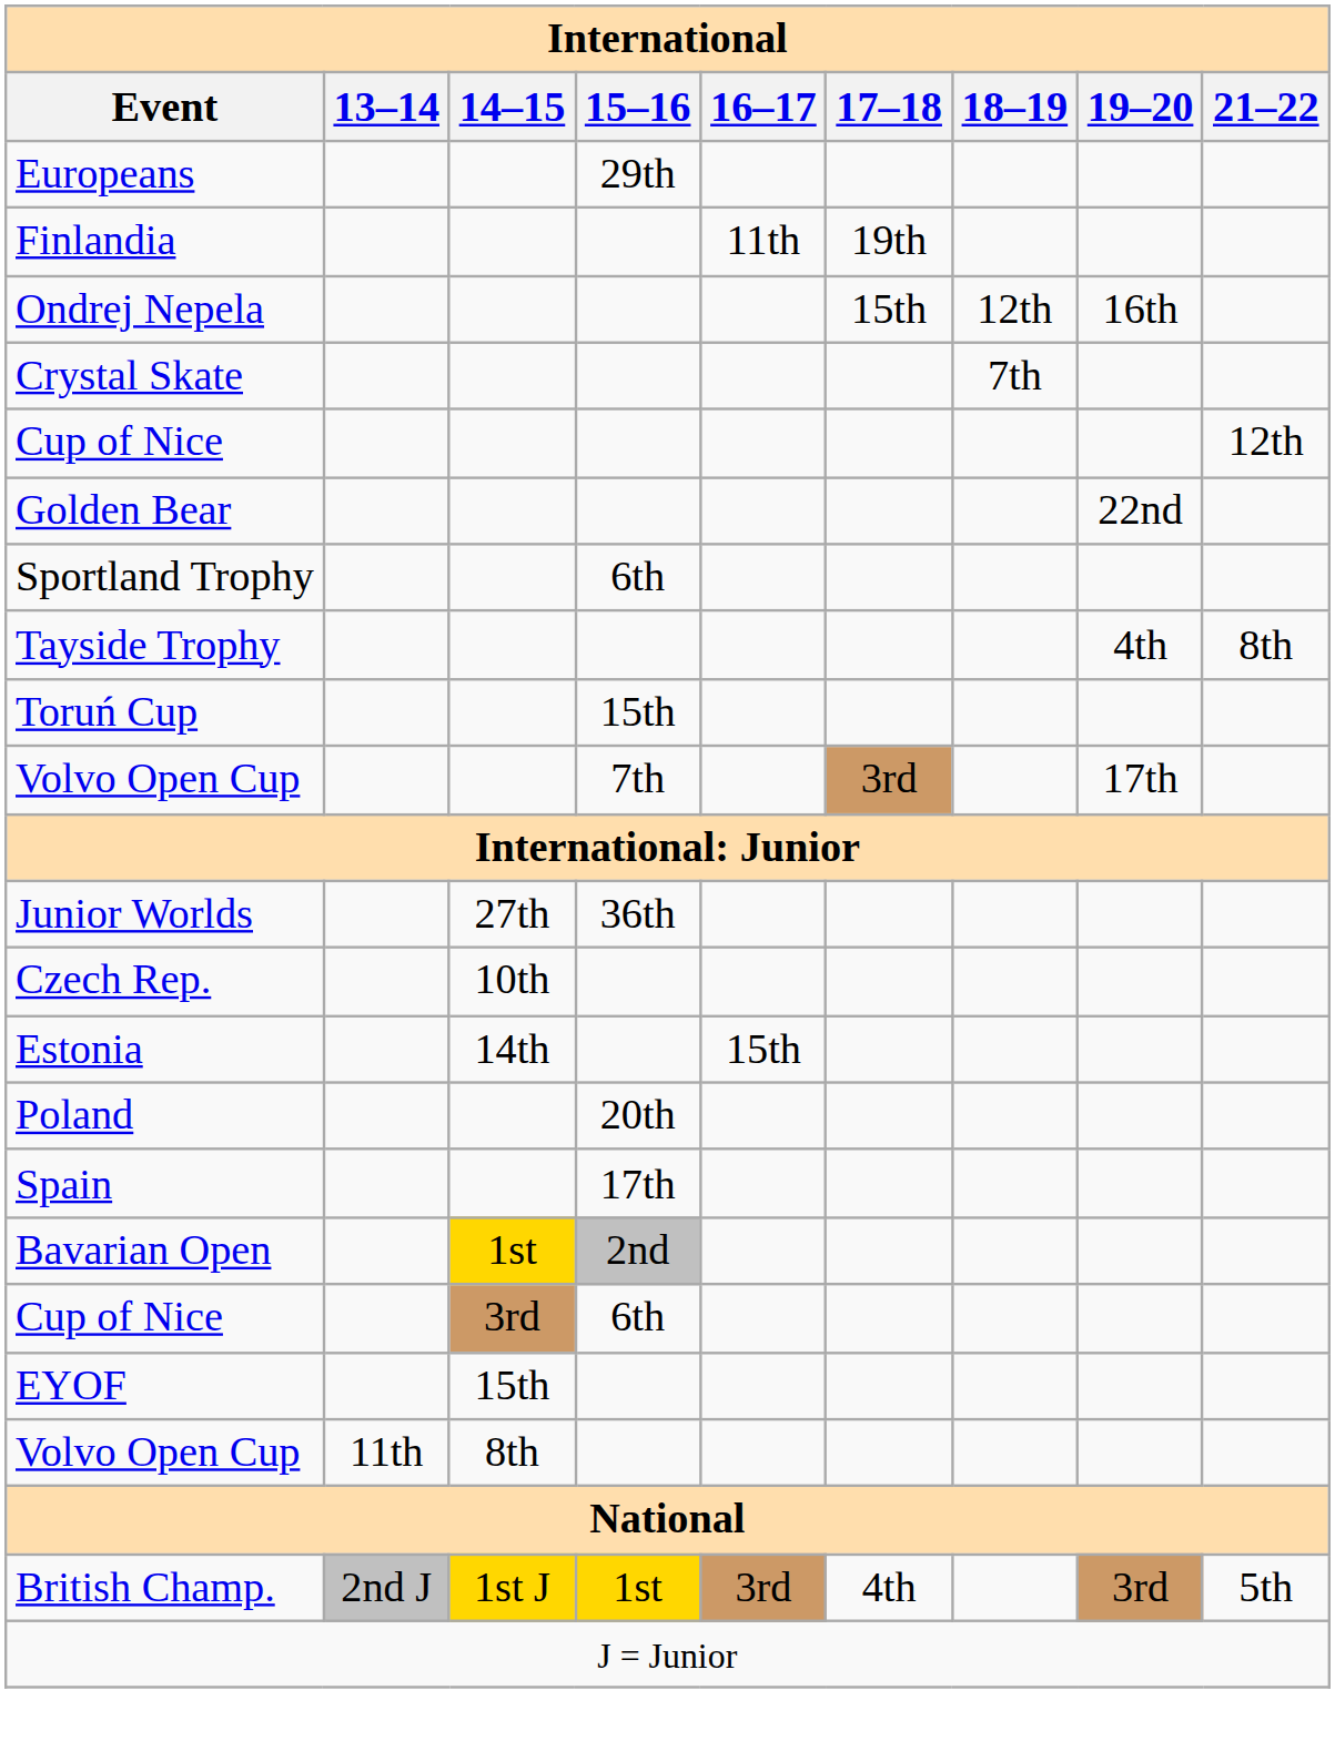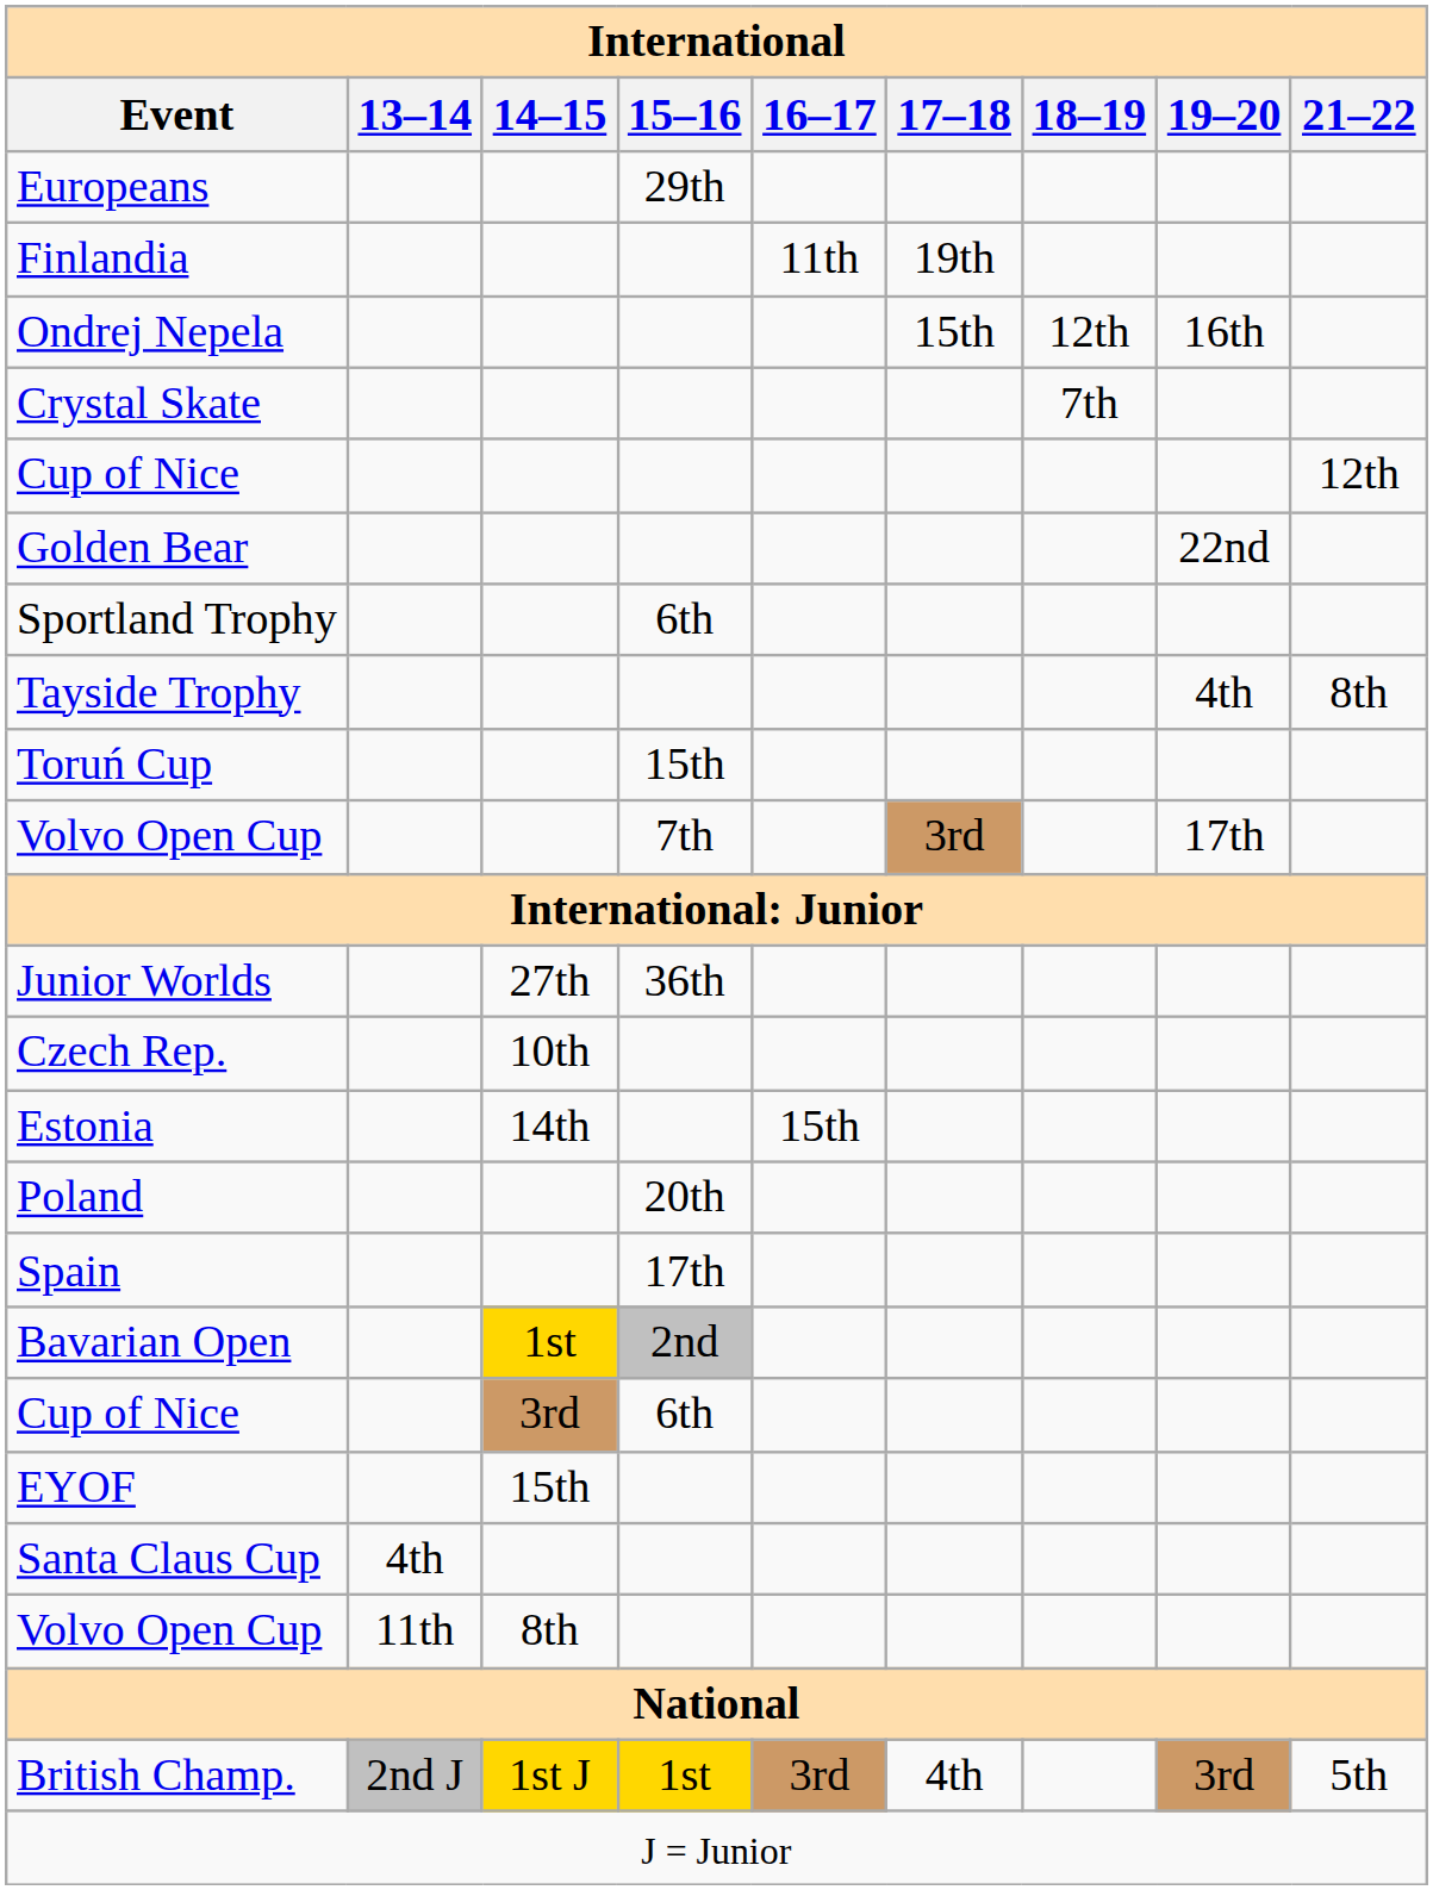 <table class="wikitable" style="text-align:center">
 <tr>
 <th colspan="9" style="background-color: #ffdead; " align="center">International</th>
 </tr>
 <tr>
 <th>Event</th>
 <th><a href='#'>13–14</a></th>
 <th><a href='#'>14–15</a></th>
 <th><a href='#'>15–16</a></th>
 <th><a href='#'>16–17</a></th>
 <th><a href='#'>17–18</a></th>
 <th><a href='#'>18–19</a></th>
 <th><a href='#'>19–20</a></th>
 <th><a href='#'>21–22</a></th>
 </tr>
 <tr>
 <td align=left><a href='#'>Europeans</a></td>
 <td></td>
 <td></td>
 <td>29th</td>
 <td></td>
 <td></td>
 <td></td>
 <td></td>
 <td></td>
 </tr>
 <tr>
 <td align=left> <a href='#'>Finlandia</a></td>
 <td></td>
 <td></td>
 <td></td>
 <td>11th</td>
 <td>19th</td>
 <td></td>
 <td></td>
 <td></td>
 </tr>
 <tr>
 <td align=left> <a href='#'>Ondrej Nepela</a></td>
 <td></td>
 <td></td>
 <td></td>
 <td></td>
 <td>15th</td>
 <td>12th</td>
 <td>16th</td>
 <td></td>
 </tr>
 <tr>
 <td align="left"><a href='#'>Crystal Skate</a></td>
 <td></td>
 <td></td>
 <td></td>
 <td></td>
 <td></td>
 <td>7th</td>
 <td></td>
 <td></td>
 </tr>
 <tr>
 <td align="left"><a href='#'>Cup of Nice</a></td>
 <td></td>
 <td></td>
 <td></td>
 <td></td>
 <td></td>
 <td></td>
 <td></td>
 <td>12th</td>
 </tr>
 <tr>
 <td align="left"><a href='#'>Golden Bear</a></td>
 <td></td>
 <td></td>
 <td></td>
 <td></td>
 <td></td>
 <td></td>
 <td>22nd</td>
 <td></td>
 </tr>
 <tr>
 <td align="left">Sportland Trophy</td>
 <td></td>
 <td></td>
 <td>6th</td>
 <td></td>
 <td></td>
 <td></td>
 <td></td>
 <td></td>
 </tr>
 <tr>
 <td align="left"><a href='#'>Tayside Trophy</a></td>
 <td></td>
 <td></td>
 <td></td>
 <td></td>
 <td></td>
 <td></td>
 <td>4th</td>
 <td>8th</td>
 </tr>
 <tr>
 <td align="left"><a href='#'>Toruń Cup</a></td>
 <td></td>
 <td></td>
 <td>15th</td>
 <td></td>
 <td></td>
 <td></td>
 <td></td>
 <td></td>
 </tr>
 <tr>
 <td align="left"><a href='#'>Volvo Open Cup</a></td>
 <td></td>
 <td></td>
 <td>7th</td>
 <td></td>
 <td bgcolor="cc9966">3rd</td>
 <td></td>
 <td>17th</td>
 <td></td>
 </tr>
 <tr>
 <th colspan="9" style="background-color: #ffdead; " align="center">International: Junior</th>
 </tr>
 <tr>
 <td align="left"><a href='#'>Junior Worlds</a></td>
 <td></td>
 <td>27th</td>
 <td>36th</td>
 <td></td>
 <td></td>
 <td></td>
 <td></td>
 <td></td>
 </tr>
 <tr>
 <td align="left"> <a href='#'>Czech Rep.</a></td>
 <td></td>
 <td>10th</td>
 <td></td>
 <td></td>
 <td></td>
 <td></td>
 <td></td>
 <td></td>
 </tr>
 <tr>
 <td align="left"> <a href='#'>Estonia</a></td>
 <td></td>
 <td>14th</td>
 <td></td>
 <td>15th</td>
 <td></td>
 <td></td>
 <td></td>
 <td></td>
 </tr>
 <tr>
 <td align="left"> <a href='#'>Poland</a></td>
 <td></td>
 <td></td>
 <td>20th</td>
 <td></td>
 <td></td>
 <td></td>
 <td></td>
 <td></td>
 </tr>
 <tr>
 <td align="left"> <a href='#'>Spain</a></td>
 <td></td>
 <td></td>
 <td>17th</td>
 <td></td>
 <td></td>
 <td></td>
 <td></td>
 <td></td>
 </tr>
 <tr>
 <td align="left"><a href='#'>Bavarian Open</a></td>
 <td></td>
 <td bgcolor="gold">1st</td>
 <td bgcolor="silver">2nd</td>
 <td></td>
 <td></td>
 <td></td>
 <td></td>
 <td></td>
 </tr>
 <tr>
 <td align="left"><a href='#'>Cup of Nice</a></td>
 <td></td>
 <td bgcolor="cc9966">3rd</td>
 <td>6th</td>
 <td></td>
 <td></td>
 <td></td>
 <td></td>
 <td></td>
 </tr>
 <tr>
 <td align="left"><a href='#'>EYOF</a></td>
 <td></td>
 <td>15th</td>
 <td></td>
 <td></td>
 <td></td>
 <td></td>
 <td></td>
 <td></td>
 </tr>
 <tr>
+<td align="left"><a href='#'>Santa Claus Cup</a></td>
+<td>4th</td>
+<td></td>
+<td></td>
+<td></td>
+<td></td>
+<td></td>
+<td></td>
+<td></td>
+</tr>
+<tr>
 <td align="left"><a href='#'>Volvo Open Cup</a></td>
 <td>11th</td>
 <td>8th</td>
 <td></td>
 <td></td>
 <td></td>
 <td></td>
 <td></td>
 <td></td>
 </tr>
 <tr>
 <th colspan="9" style="background-color: #ffdead; " align="center">National</th>
 </tr>
 <tr>
 <td align="left"><a href='#'>British Champ.</a></td>
 <td bgcolor="silver">2nd J</td>
 <td bgcolor="gold">1st J</td>
 <td bgcolor="gold">1st</td>
 <td bgcolor="cc9966">3rd</td>
 <td>4th</td>
 <td></td>
 <td bgcolor="cc9966">3rd</td>
 <td>5th</td>
 </tr>
 <tr>
 <td colspan="9" align="center"><small> J = Junior </small></td>
 </tr>
 </table>
